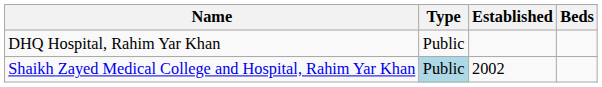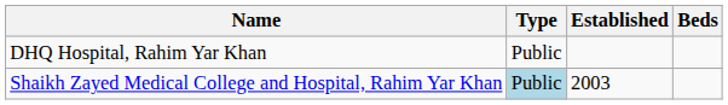 <table class="wikitable sortable static-row-numbers static-row-header-hash">
 <tr>
 <th>Name</th>
 <th>Type</th>
 <th>Established</th>
 <th>Beds</th>
 </tr>
 <tr>
 <td>DHQ Hospital, Rahim Yar Khan</td>
 <td>Public</td>
 <td></td>
 <td></td>
 </tr>
 <tr>
 <td><a href='#'>Shaikh Zayed Medical College and Hospital, Rahim Yar Khan</a></td>
 <td style="background: lightblue;">Public</td>
-<td>2002</td>
+<td>2003</td>
 <td></td>
 </tr>
 </table>
